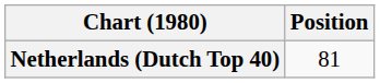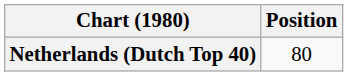 <table class="wikitable plainrowheaders">
 <tr>
 <th>Chart (1980)</th>
 <th>Position</th>
 </tr>
 <tr>
 <th scope="row">Netherlands (Dutch Top 40)</th>
-<td align="center">81</td>
+<td align="center">80</td>
 </tr>
 </table>
